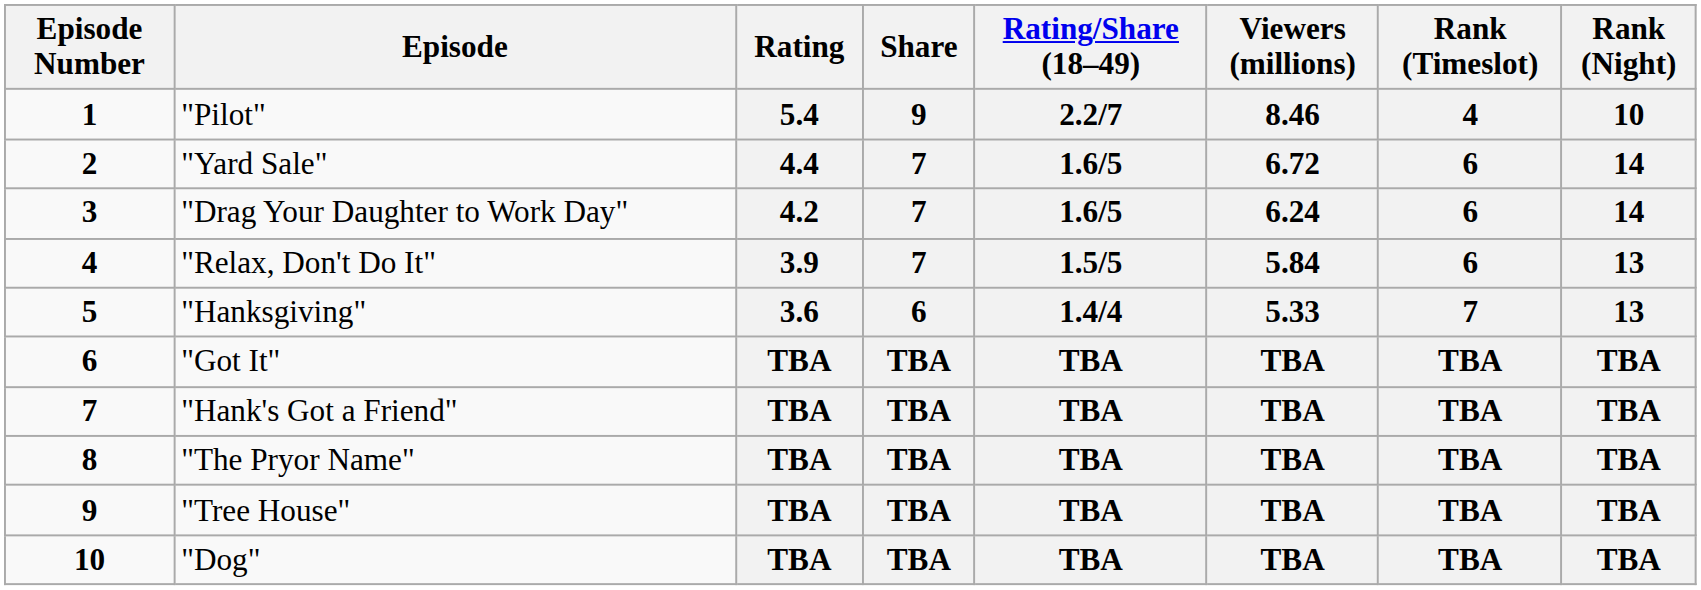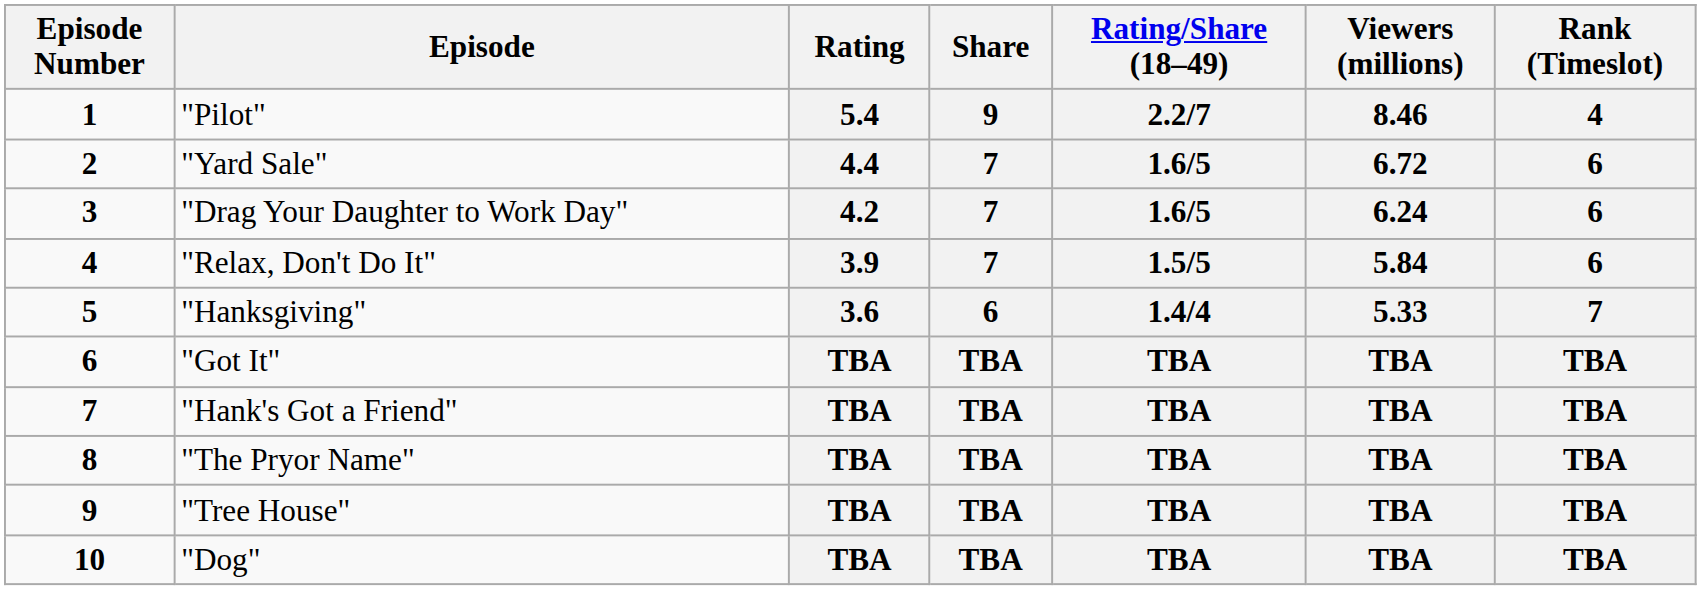 <table class="wikitable sortable">
 <tr>
 <th width=10%>Episode Number</th>
 <th>Episode</th>
 <th>Rating</th>
 <th>Share</th>
 <th><a href='#'>Rating/Share</a><br>(18–49)</th>
 <th>Viewers<br>(millions)</th>
 <th>Rank<br>(Timeslot)</th>
-<th>Rank<br>(Night)</th>
 </tr>
 <tr>
 <td style="text-align:center"><strong>1</strong></td>
 <td>"Pilot"</td>
 <th style="text-align:center">5.4</th>
 <th style="text-align:center">9</th>
 <th style="text-align:center">2.2/7</th>
 <th style="text-align:center">8.46</th>
 <th style="text-align:center">4</th>
-<th style="text-align:center">10</th>
 </tr>
 <tr>
 <td style="text-align:center"><strong>2</strong></td>
 <td>"Yard Sale"</td>
 <th style="text-align:center">4.4</th>
 <th style="text-align:center">7</th>
 <th style="text-align:center">1.6/5</th>
 <th style="text-align:center">6.72</th>
 <th style="text-align:center">6</th>
-<th style="text-align:center">14</th>
 </tr>
 <tr>
 <td style="text-align:center"><strong>3</strong></td>
 <td>"Drag Your Daughter to Work Day"</td>
 <th style="text-align:center">4.2</th>
 <th style="text-align:center">7</th>
 <th style="text-align:center">1.6/5</th>
 <th style="text-align:center">6.24</th>
 <th style="text-align:center">6</th>
-<th style="text-align:center">14</th>
 </tr>
 <tr>
 <td style="text-align:center"><strong>4</strong></td>
 <td>"Relax, Don't Do It"</td>
 <th style="text-align:center">3.9</th>
 <th style="text-align:center">7</th>
 <th style="text-align:center">1.5/5</th>
 <th style="text-align:center">5.84</th>
 <th style="text-align:center">6</th>
-<th style="text-align:center">13</th>
 </tr>
 <tr>
 <td style="text-align:center"><strong>5</strong></td>
 <td>"Hanksgiving"</td>
 <th style="text-align:center">3.6</th>
 <th style="text-align:center">6</th>
 <th style="text-align:center">1.4/4</th>
 <th style="text-align:center">5.33</th>
 <th style="text-align:center">7</th>
-<th style="text-align:center">13</th>
 </tr>
 <tr>
 <td style="text-align:center"><strong>6</strong></td>
 <td>"Got It"</td>
-<th style="text-align:center">TBA</th>
 <th style="text-align:center">TBA</th>
 <th style="text-align:center">TBA</th>
 <th style="text-align:center">TBA</th>
 <th style="text-align:center">TBA</th>
 <th style="text-align:center">TBA</th>
 </tr>
 <tr>
 <td style="text-align:center"><strong>7</strong></td>
 <td>"Hank's Got a Friend"</td>
 <th style="text-align:center">TBA</th>
 <th style="text-align:center">TBA</th>
 <th style="text-align:center">TBA</th>
 <th style="text-align:center">TBA</th>
 <th style="text-align:center">TBA</th>
-<th style="text-align:center">TBA</th>
 </tr>
 <tr>
 <td style="text-align:center"><strong>8</strong></td>
 <td>"The Pryor Name"</td>
-<th style="text-align:center">TBA</th>
 <th style="text-align:center">TBA</th>
 <th style="text-align:center">TBA</th>
 <th style="text-align:center">TBA</th>
 <th style="text-align:center">TBA</th>
 <th style="text-align:center">TBA</th>
 </tr>
 <tr>
 <td style="text-align:center"><strong>9</strong></td>
 <td>"Tree House"</td>
 <th style="text-align:center">TBA</th>
 <th style="text-align:center">TBA</th>
 <th style="text-align:center">TBA</th>
 <th style="text-align:center">TBA</th>
 <th style="text-align:center">TBA</th>
-<th style="text-align:center">TBA</th>
 </tr>
 <tr>
 <td style="text-align:center"><strong>10</strong></td>
 <td>"Dog"</td>
 <th style="text-align:center">TBA</th>
 <th style="text-align:center">TBA</th>
 <th style="text-align:center">TBA</th>
 <th style="text-align:center">TBA</th>
 <th style="text-align:center">TBA</th>
-<th style="text-align:center">TBA</th>
 </tr>
 </table>
